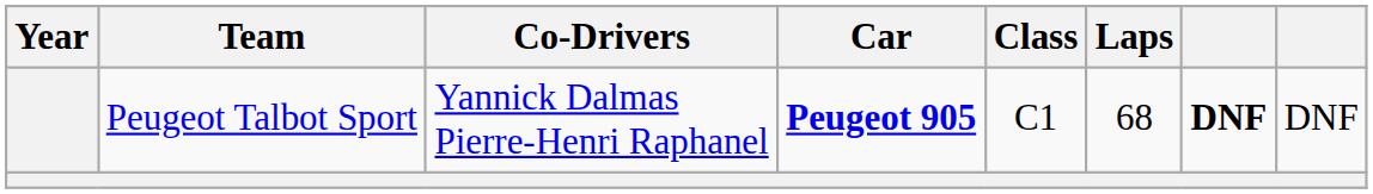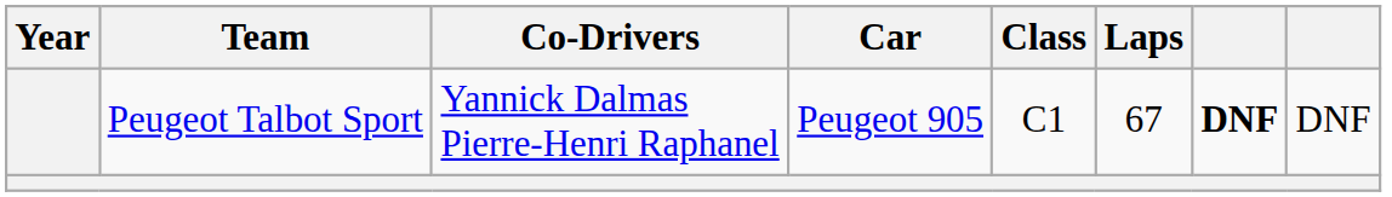 <table class="wikitable" style="text-align:center; font-size:90%">
 <tr>
 <th>Year</th>
 <th>Team</th>
 <th>Co-Drivers</th>
 <th>Car</th>
 <th>Class</th>
 <th>Laps</th>
 <th></th>
 <th></th>
 </tr>
 <tr>
 <th></th>
 <td align="left"> <a href='#'>Peugeot Talbot Sport</a></td>
 <td align="left"> <a href='#'>Yannick Dalmas</a><br> <a href='#'>Pierre-Henri Raphanel</a></td>
-<td align="left"><strong><a href='#'>Peugeot 905</a></strong></td>
+<td align="left"><a href='#'>Peugeot 905</a></td>
 <td>C1</td>
-<td>68</td>
+<td>67</td>
 <td><strong>DNF</strong></td>
 <td>DNF</td>
 </tr>
 <tr>
 <th colspan="8"></th>
 </tr>
 </table>
